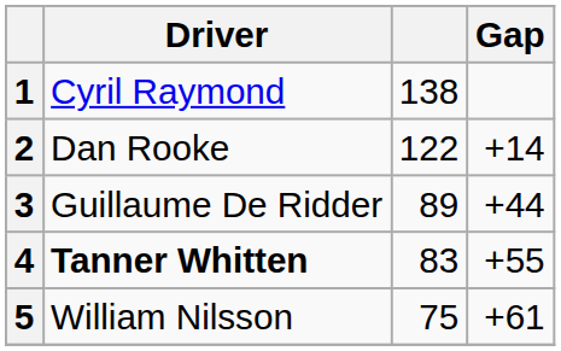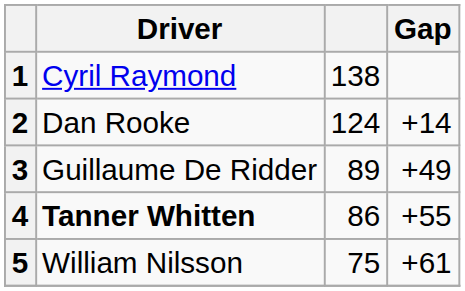 <table class="wikitable" style="font-size: 95%;">
 <tr>
 <th></th>
 <th>Driver</th>
 <th></th>
 <th>Gap</th>
 </tr>
 <tr>
 <th>1</th>
 <td> <a href='#'>Cyril Raymond</a></td>
 <td align="right">138</td>
 <td align="right"></td>
 </tr>
 <tr>
 <th>2</th>
 <td> Dan Rooke</td>
-<td align="right">122</td>
+<td align="right">124</td>
 <td align="right">+14</td>
 </tr>
 <tr>
 <th>3</th>
 <td> Guillaume De Ridder</td>
 <td align="right">89</td>
-<td align="right">+44</td>
+<td align="right">+49</td>
 </tr>
 <tr>
 <th>4</th>
 <td><strong> Tanner Whitten</strong></td>
-<td align="right">83</td>
+<td align="right">86</td>
 <td align="right">+55</td>
 </tr>
 <tr>
 <th>5</th>
 <td> William Nilsson</td>
 <td align="right">75</td>
 <td align="right">+61</td>
 </tr>
 <tr>
 </tr>
 </table>
